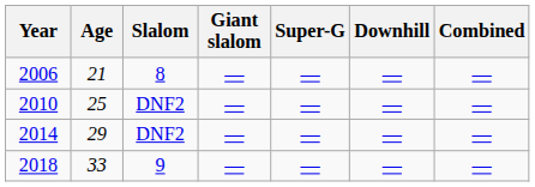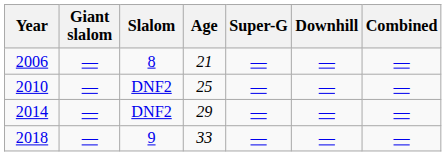 <table class=wikitable style="text-align:center">
 <tr>
 <th>  Year  </th>
+<th> Giant <br> slalom </th>
+<th> Slalom </th>
 <th> Age </th>
-<th> Slalom </th>
-<th> Giant <br> slalom </th>
 <th>Super-G</th>
 <th>Downhill</th>
 <th>Combined</th>
 </tr>
 <tr>
 <td><a href='#'>2006</a></td>
+<td><a href='#'>—</a></td>
+<td><a href='#'>8</a></td>
 <td><em>21</em></td>
-<td><a href='#'>8</a></td>
-<td><a href='#'>—</a></td>
 <td><a href='#'>—</a></td>
 <td><a href='#'>—</a></td>
 <td><a href='#'>—</a></td>
 </tr>
 <tr>
 <td><a href='#'>2010</a></td>
+<td><a href='#'>—</a></td>
+<td><a href='#'>DNF2</a></td>
 <td><em>25</em></td>
-<td><a href='#'>DNF2</a></td>
-<td><a href='#'>—</a></td>
 <td><a href='#'>—</a></td>
 <td><a href='#'>—</a></td>
 <td><a href='#'>—</a></td>
 </tr>
 <tr>
 <td><a href='#'>2014</a></td>
+<td><a href='#'>—</a></td>
+<td><a href='#'>DNF2</a></td>
 <td><em>29</em></td>
-<td><a href='#'>DNF2</a></td>
-<td><a href='#'>—</a></td>
 <td><a href='#'>—</a></td>
 <td><a href='#'>—</a></td>
 <td><a href='#'>—</a></td>
 </tr>
 <tr>
 <td><a href='#'>2018</a></td>
+<td><a href='#'>—</a></td>
+<td><a href='#'>9</a></td>
 <td><em>33</em></td>
-<td><a href='#'>9</a></td>
-<td><a href='#'>—</a></td>
 <td><a href='#'>—</a></td>
 <td><a href='#'>—</a></td>
 <td><a href='#'>—</a></td>
 </tr>
 </table>
